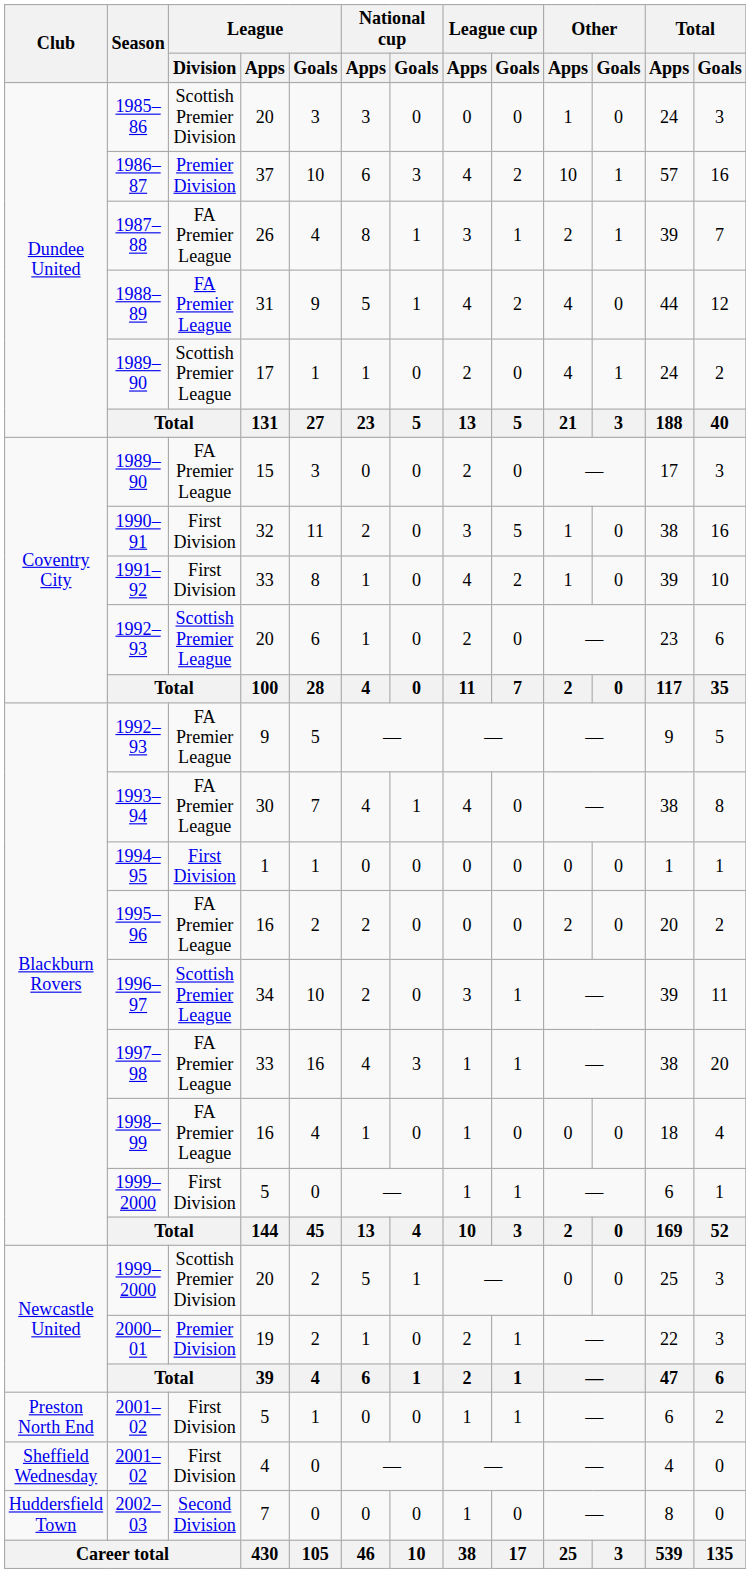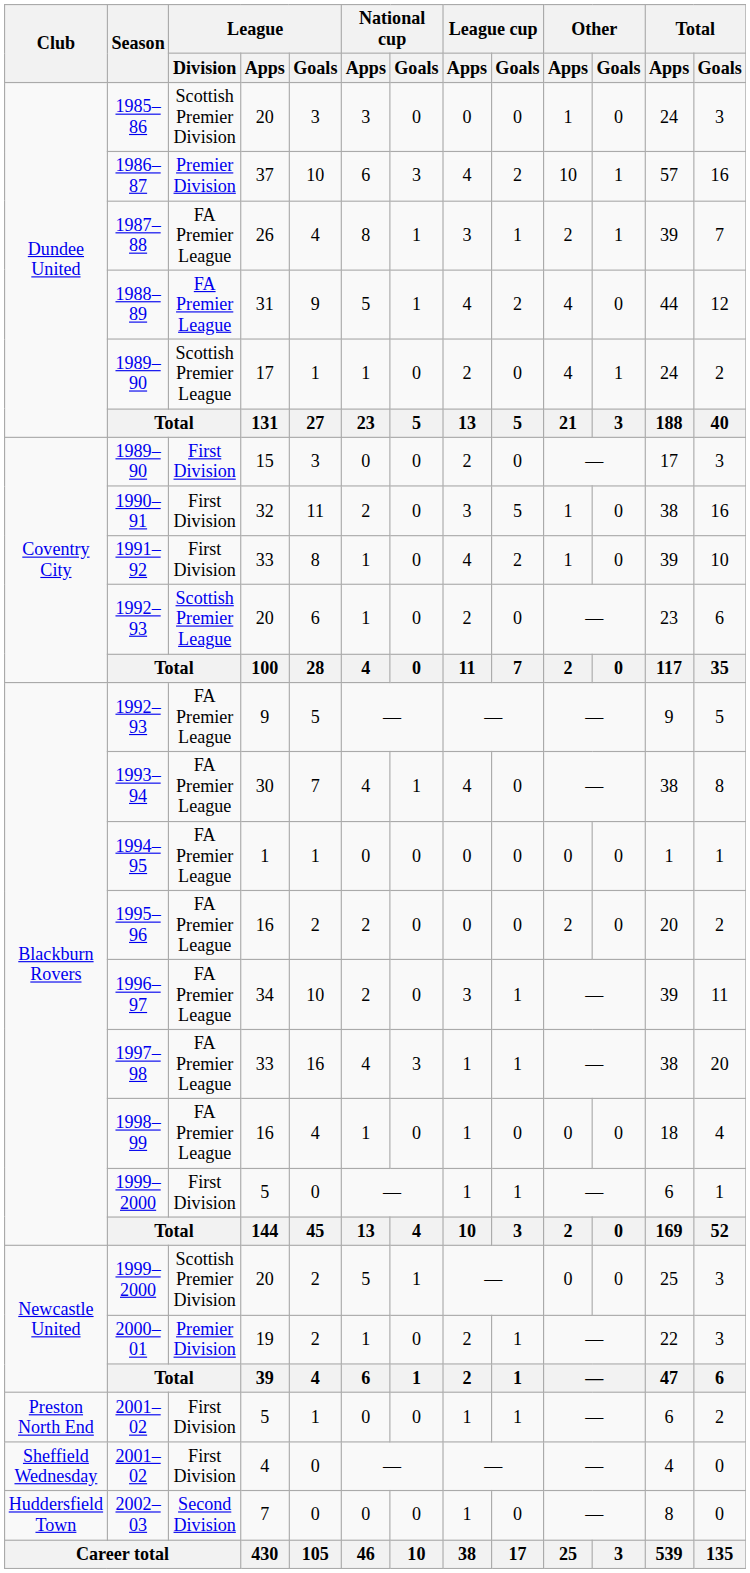 <table class="wikitable" style="text-align: center;">
 <tr>
 <th rowspan="2">Club</th>
 <th rowspan="2">Season</th>
 <th colspan="3">League</th>
 <th colspan="2">National cup</th>
 <th colspan="2">League cup</th>
 <th colspan="2">Other</th>
 <th colspan="2">Total</th>
 </tr>
 <tr>
 <th>Division</th>
 <th>Apps</th>
 <th>Goals</th>
 <th>Apps</th>
 <th>Goals</th>
 <th>Apps</th>
 <th>Goals</th>
 <th>Apps</th>
 <th>Goals</th>
 <th>Apps</th>
 <th>Goals</th>
 </tr>
 <tr>
 <td rowspan="6"><a href='#'>Dundee United</a></td>
 <td><a href='#'>1985–86</a></td>
 <td>Scottish Premier Division</td>
 <td>20</td>
 <td>3</td>
 <td>3</td>
 <td>0</td>
 <td>0</td>
 <td>0</td>
 <td>1</td>
 <td>0</td>
 <td>24</td>
 <td>3</td>
 </tr>
 <tr>
 <td><a href='#'>1986–87</a></td>
 <td><a href='#'>Premier Division</a></td>
 <td>37</td>
 <td>10</td>
 <td>6</td>
 <td>3</td>
 <td>4</td>
 <td>2</td>
 <td>10</td>
 <td>1</td>
 <td>57</td>
 <td>16</td>
 </tr>
 <tr>
 <td><a href='#'>1987–88</a></td>
 <td>FA Premier League</td>
 <td>26</td>
 <td>4</td>
 <td>8</td>
 <td>1</td>
 <td>3</td>
 <td>1</td>
 <td>2</td>
 <td>1</td>
 <td>39</td>
 <td>7</td>
 </tr>
 <tr>
 <td><a href='#'>1988–89</a></td>
 <td><a href='#'>FA Premier League</a></td>
 <td>31</td>
 <td>9</td>
 <td>5</td>
 <td>1</td>
 <td>4</td>
 <td>2</td>
 <td>4</td>
 <td>0</td>
 <td>44</td>
 <td>12</td>
 </tr>
 <tr>
 <td><a href='#'>1989–90</a></td>
 <td>Scottish Premier League</td>
 <td>17</td>
 <td>1</td>
 <td>1</td>
 <td>0</td>
 <td>2</td>
 <td>0</td>
 <td>4</td>
 <td>1</td>
 <td>24</td>
 <td>2</td>
 </tr>
 <tr>
 <th colspan=2>Total</th>
 <th>131</th>
 <th>27</th>
 <th>23</th>
 <th>5</th>
 <th>13</th>
 <th>5</th>
 <th>21</th>
 <th>3</th>
 <th>188</th>
 <th>40</th>
 </tr>
 <tr>
 <td rowspan="5"><a href='#'>Coventry City</a></td>
 <td><a href='#'>1989–90</a></td>
-<td>FA Premier League</td>
+<td><a href='#'>First Division</a></td>
 <td>15</td>
 <td>3</td>
 <td>0</td>
 <td>0</td>
 <td>2</td>
 <td>0</td>
 <td colspan="2">—</td>
 <td>17</td>
 <td>3</td>
 </tr>
 <tr>
 <td><a href='#'>1990–91</a></td>
 <td>First Division</td>
 <td>32</td>
 <td>11</td>
 <td>2</td>
 <td>0</td>
 <td>3</td>
 <td>5</td>
 <td>1</td>
 <td>0</td>
 <td>38</td>
 <td>16</td>
 </tr>
 <tr>
 <td><a href='#'>1991–92</a></td>
 <td>First Division</td>
 <td>33</td>
 <td>8</td>
 <td>1</td>
 <td>0</td>
 <td>4</td>
 <td>2</td>
 <td>1</td>
 <td>0</td>
 <td>39</td>
 <td>10</td>
 </tr>
 <tr>
 <td><a href='#'>1992–93</a></td>
 <td><a href='#'>Scottish Premier League</a></td>
 <td>20</td>
 <td>6</td>
 <td>1</td>
 <td>0</td>
 <td>2</td>
 <td>0</td>
 <td colspan="2">—</td>
 <td>23</td>
 <td>6</td>
 </tr>
 <tr>
 <th colspan=2>Total</th>
 <th>100</th>
 <th>28</th>
 <th>4</th>
 <th>0</th>
 <th>11</th>
 <th>7</th>
 <th>2</th>
 <th>0</th>
 <th>117</th>
 <th>35</th>
 </tr>
 <tr>
 <td rowspan="9"><a href='#'>Blackburn Rovers</a></td>
 <td><a href='#'>1992–93</a></td>
 <td>FA Premier League</td>
 <td>9</td>
 <td>5</td>
 <td colspan="2">—</td>
 <td colspan="2">—</td>
 <td colspan="2">—</td>
 <td>9</td>
 <td>5</td>
 </tr>
 <tr>
 <td><a href='#'>1993–94</a></td>
 <td>FA Premier League</td>
 <td>30</td>
 <td>7</td>
 <td>4</td>
 <td>1</td>
 <td>4</td>
 <td>0</td>
 <td colspan="2">—</td>
 <td>38</td>
 <td>8</td>
 </tr>
 <tr>
 <td><a href='#'>1994–95</a></td>
-<td><a href='#'>First Division</a></td>
+<td>FA Premier League</td>
 <td>1</td>
 <td>1</td>
 <td>0</td>
 <td>0</td>
 <td>0</td>
 <td>0</td>
 <td>0</td>
 <td>0</td>
 <td>1</td>
 <td>1</td>
 </tr>
 <tr>
 <td><a href='#'>1995–96</a></td>
 <td>FA Premier League</td>
 <td>16</td>
 <td>2</td>
 <td>2</td>
 <td>0</td>
 <td>0</td>
 <td>0</td>
 <td>2</td>
 <td>0</td>
 <td>20</td>
 <td>2</td>
 </tr>
 <tr>
 <td><a href='#'>1996–97</a></td>
-<td><a href='#'>Scottish Premier League</a></td>
+<td>FA Premier League</td>
 <td>34</td>
 <td>10</td>
 <td>2</td>
 <td>0</td>
 <td>3</td>
 <td>1</td>
 <td colspan="2">—</td>
 <td>39</td>
 <td>11</td>
 </tr>
 <tr>
 <td><a href='#'>1997–98</a></td>
 <td>FA Premier League</td>
 <td>33</td>
 <td>16</td>
 <td>4</td>
 <td>3</td>
 <td>1</td>
 <td>1</td>
 <td colspan="2">—</td>
 <td>38</td>
 <td>20</td>
 </tr>
 <tr>
 <td><a href='#'>1998–99</a></td>
 <td>FA Premier League</td>
 <td>16</td>
 <td>4</td>
 <td>1</td>
 <td>0</td>
 <td>1</td>
 <td>0</td>
 <td>0</td>
 <td>0</td>
 <td>18</td>
 <td>4</td>
 </tr>
 <tr>
 <td><a href='#'>1999–2000</a></td>
 <td>First Division</td>
 <td>5</td>
 <td>0</td>
 <td colspan="2">—</td>
 <td>1</td>
 <td>1</td>
 <td colspan="2">—</td>
 <td>6</td>
 <td>1</td>
 </tr>
 <tr>
 <th colspan="2">Total</th>
 <th>144</th>
 <th>45</th>
 <th>13</th>
 <th>4</th>
 <th>10</th>
 <th>3</th>
 <th>2</th>
 <th>0</th>
 <th>169</th>
 <th>52</th>
 </tr>
 <tr>
 <td rowspan="3"><a href='#'>Newcastle United</a></td>
 <td><a href='#'>1999–2000</a></td>
 <td>Scottish Premier Division</td>
 <td>20</td>
 <td>2</td>
 <td>5</td>
 <td>1</td>
 <td colspan="2">—</td>
 <td>0</td>
 <td>0</td>
 <td>25</td>
 <td>3</td>
 </tr>
 <tr>
 <td><a href='#'>2000–01</a></td>
 <td><a href='#'>Premier Division</a></td>
 <td>19</td>
 <td>2</td>
 <td>1</td>
 <td>0</td>
 <td>2</td>
 <td>1</td>
 <td colspan="2">—</td>
 <td>22</td>
 <td>3</td>
 </tr>
 <tr>
 <th colspan="2">Total</th>
 <th>39</th>
 <th>4</th>
 <th>6</th>
 <th>1</th>
 <th>2</th>
 <th>1</th>
 <th colspan="2">—</th>
 <th>47</th>
 <th>6</th>
 </tr>
 <tr>
 <td><a href='#'>Preston North End</a></td>
 <td><a href='#'>2001–02</a></td>
 <td>First Division</td>
 <td>5</td>
 <td>1</td>
 <td>0</td>
 <td>0</td>
 <td>1</td>
 <td>1</td>
 <td colspan="2">—</td>
 <td>6</td>
 <td>2</td>
 </tr>
 <tr>
 <td><a href='#'>Sheffield Wednesday</a></td>
 <td><a href='#'>2001–02</a></td>
 <td>First Division</td>
 <td>4</td>
 <td>0</td>
 <td colspan="2">—</td>
 <td colspan="2">—</td>
 <td colspan="2">—</td>
 <td>4</td>
 <td>0</td>
 </tr>
 <tr>
 <td><a href='#'>Huddersfield Town</a></td>
 <td><a href='#'>2002–03</a></td>
 <td><a href='#'>Second Division</a></td>
 <td>7</td>
 <td>0</td>
 <td>0</td>
 <td>0</td>
 <td>1</td>
 <td>0</td>
 <td colspan="2">—</td>
 <td>8</td>
 <td>0</td>
 </tr>
 <tr>
 <th colspan="3">Career total</th>
 <th>430</th>
 <th>105</th>
 <th>46</th>
 <th>10</th>
 <th>38</th>
 <th>17</th>
 <th>25</th>
 <th>3</th>
 <th>539</th>
 <th>135</th>
 </tr>
 </table>
